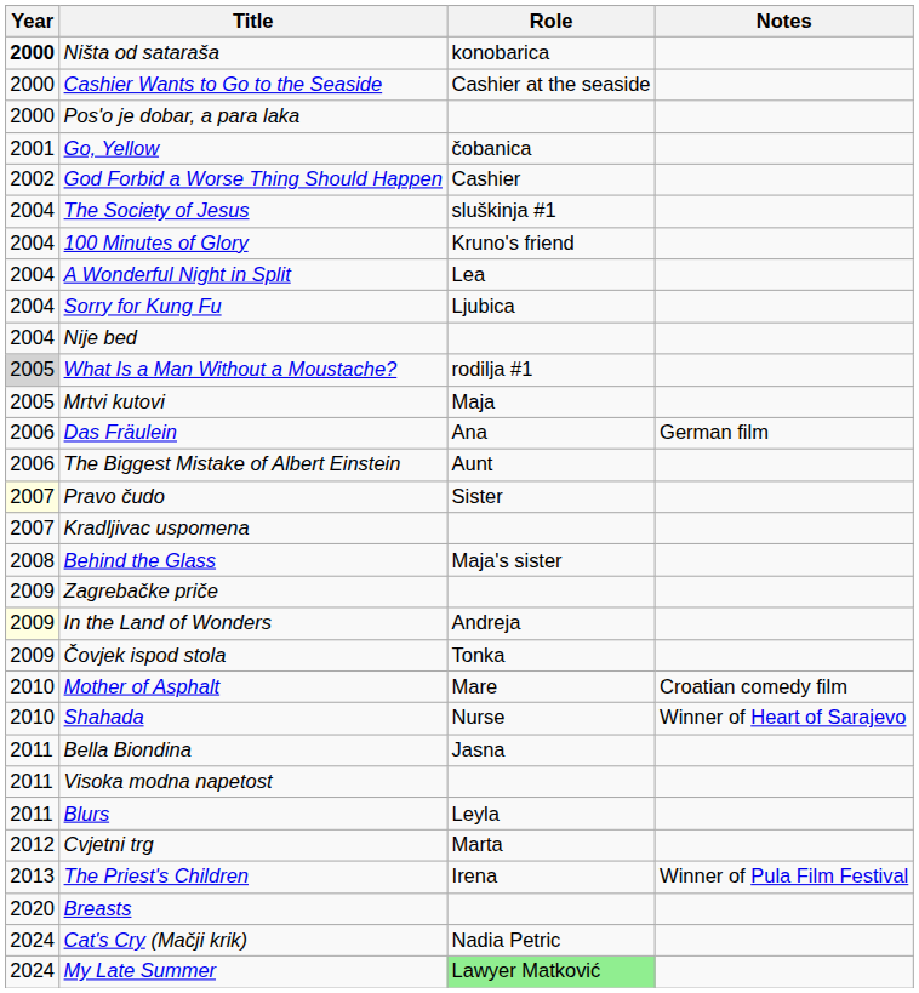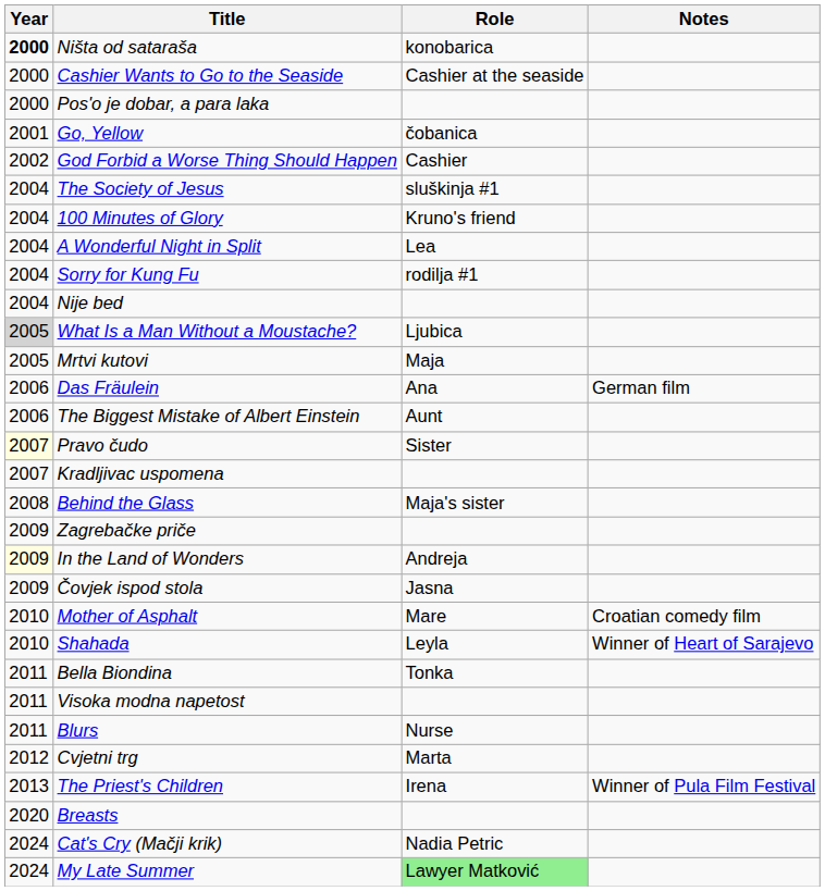 <table class="wikitable sortable">
 <tr>
 <th>Year</th>
 <th>Title</th>
 <th>Role</th>
 <th class="unsortable">Notes</th>
 </tr>
 <tr>
 <td><strong>2000</strong></td>
 <td><em>Ništa od sataraša</em></td>
 <td>konobarica</td>
 <td></td>
 </tr>
 <tr>
 <td>2000</td>
 <td><em><a href='#'>Cashier Wants to Go to the Seaside</a></em></td>
 <td>Cashier at the seaside</td>
 <td></td>
 </tr>
 <tr>
 <td>2000</td>
 <td><em>Pos'o je dobar, a para laka</em></td>
 <td></td>
 <td></td>
 </tr>
 <tr>
 <td>2001</td>
 <td><em><a href='#'>Go, Yellow</a></em></td>
 <td>čobanica</td>
 <td></td>
 </tr>
 <tr>
 <td>2002</td>
 <td><em><a href='#'>God Forbid a Worse Thing Should Happen</a></em></td>
 <td>Cashier</td>
 <td></td>
 </tr>
 <tr>
 <td>2004</td>
 <td><em><a href='#'>The Society of Jesus</a></em></td>
 <td>sluškinja #1</td>
 <td></td>
 </tr>
 <tr>
 <td>2004</td>
 <td><em><a href='#'>100 Minutes of Glory</a></em></td>
 <td>Kruno's friend</td>
 <td></td>
 </tr>
 <tr>
 <td>2004</td>
 <td><em><a href='#'>A Wonderful Night in Split</a></em></td>
 <td>Lea</td>
 <td></td>
 </tr>
 <tr>
 <td>2004</td>
 <td><em><a href='#'>Sorry for Kung Fu</a></em></td>
-<td>Ljubica</td>
+<td>rodilja #1</td>
 <td></td>
 </tr>
 <tr>
 <td>2004</td>
 <td><em>Nije bed</em></td>
 <td></td>
 <td></td>
 </tr>
 <tr>
 <td style="background: lightgrey;">2005</td>
 <td><em><a href='#'>What Is a Man Without a Moustache?</a></em></td>
-<td>rodilja #1</td>
+<td>Ljubica</td>
 <td></td>
 </tr>
 <tr>
 <td>2005</td>
 <td><em>Mrtvi kutovi</em></td>
 <td>Maja</td>
 <td></td>
 </tr>
 <tr>
 <td>2006</td>
 <td><em><a href='#'>Das Fräulein</a></em></td>
 <td>Ana</td>
 <td>German film</td>
 </tr>
 <tr>
 <td>2006</td>
 <td><em>The Biggest Mistake of Albert Einstein</em></td>
 <td>Aunt</td>
 <td></td>
 </tr>
 <tr>
 <td style="background: lightyellow;">2007</td>
 <td><em>Pravo čudo</em></td>
 <td>Sister</td>
 <td></td>
 </tr>
 <tr>
 <td>2007</td>
 <td><em>Kradljivac uspomena</em></td>
 <td></td>
 <td></td>
 </tr>
 <tr>
 <td>2008</td>
 <td><em><a href='#'>Behind the Glass</a></em></td>
 <td>Maja's sister</td>
 <td></td>
 </tr>
 <tr>
 <td>2009</td>
 <td><em>Zagrebačke priče</em></td>
 <td></td>
 <td></td>
 </tr>
 <tr>
 <td style="background: lightyellow;">2009</td>
 <td><em>In the Land of Wonders</em></td>
 <td>Andreja</td>
 <td></td>
 </tr>
 <tr>
 <td>2009</td>
 <td><em>Čovjek ispod stola</em></td>
-<td>Tonka</td>
+<td>Jasna</td>
 <td></td>
 </tr>
 <tr>
 <td>2010</td>
 <td><em><a href='#'>Mother of Asphalt</a></em></td>
 <td>Mare</td>
 <td>Croatian comedy film</td>
 </tr>
 <tr>
 <td>2010</td>
 <td><em><a href='#'>Shahada</a></em></td>
-<td>Nurse</td>
+<td>Leyla</td>
 <td>Winner of <a href='#'>Heart of Sarajevo</a></td>
 </tr>
 <tr>
 <td>2011</td>
 <td><em>Bella Biondina</em></td>
-<td>Jasna</td>
+<td>Tonka</td>
 <td></td>
 </tr>
 <tr>
 <td>2011</td>
 <td><em>Visoka modna napetost</em></td>
 <td></td>
 <td></td>
 </tr>
 <tr>
 <td>2011</td>
 <td><em><a href='#'>Blurs</a></em></td>
-<td>Leyla</td>
+<td>Nurse</td>
 <td></td>
 </tr>
 <tr>
 <td>2012</td>
 <td><em>Cvjetni trg</em></td>
 <td>Marta</td>
 <td></td>
 </tr>
 <tr>
 <td>2013</td>
 <td><em><a href='#'>The Priest's Children</a></em></td>
 <td>Irena</td>
 <td>Winner of <a href='#'>Pula Film Festival</a></td>
 </tr>
 <tr>
 <td>2020</td>
 <td><em><a href='#'>Breasts</a></em></td>
 <td></td>
 <td></td>
 </tr>
 <tr>
 <td>2024</td>
 <td><em><a href='#'>Cat's Cry</a> (Mačji krik)</em></td>
 <td>Nadia Petric</td>
 <td></td>
 </tr>
 <tr>
 <td>2024</td>
 <td><em><a href='#'>My Late Summer</a></em></td>
 <td style="background: lightgreen;">Lawyer Matković</td>
 <td></td>
 </tr>
 </table>
